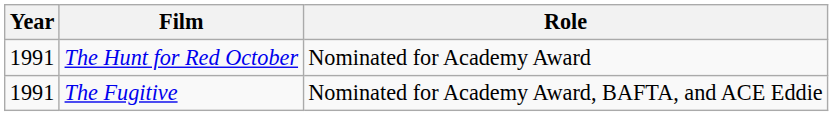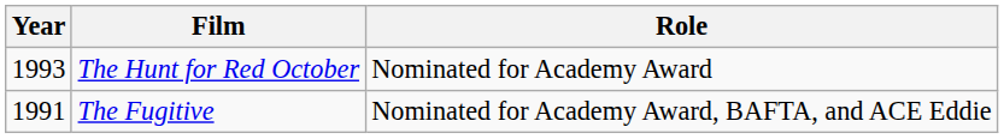 <table class="wikitable">
 <tr>
 <th>Year</th>
 <th>Film</th>
 <th>Role</th>
 </tr>
 <tr>
-<td>1991</td>
+<td>1993</td>
 <td><em><a href='#'>The Hunt for Red October</a></em></td>
 <td>Nominated for Academy Award</td>
 </tr>
 <tr>
 <td>1991</td>
 <td><em><a href='#'>The Fugitive</a></em></td>
 <td>Nominated for Academy Award, BAFTA, and ACE Eddie</td>
 </tr>
 </table>
